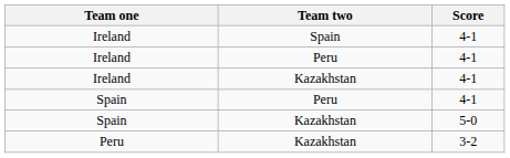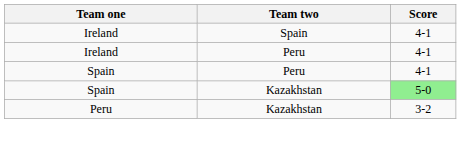 <table class="wikitable" style="text-align: center">
 <tr>
 <th width=250>Team one</th>
 <th width=250>Team two</th>
 <th width=80>Score</th>
 </tr>
 <tr>
 <td> Ireland</td>
 <td> Spain</td>
 <td>4-1</td>
 </tr>
 <tr>
 <td> Ireland</td>
 <td> Peru</td>
 <td>4-1</td>
 </tr>
 <tr>
-<td> Ireland</td>
-<td> Kazakhstan</td>
-<td>4-1</td>
-</tr>
-<tr>
 <td> Spain</td>
 <td> Peru</td>
 <td>4-1</td>
 </tr>
 <tr>
 <td> Spain</td>
 <td> Kazakhstan</td>
-<td>5-0</td>
+<td style="background: lightgreen;">5-0</td>
 </tr>
 <tr>
 <td> Peru</td>
 <td> Kazakhstan</td>
 <td>3-2</td>
 </tr>
 </table>
